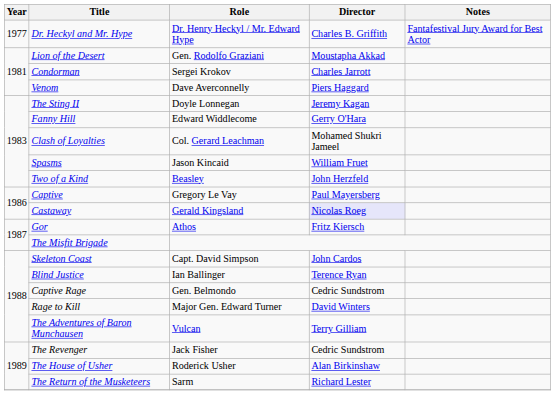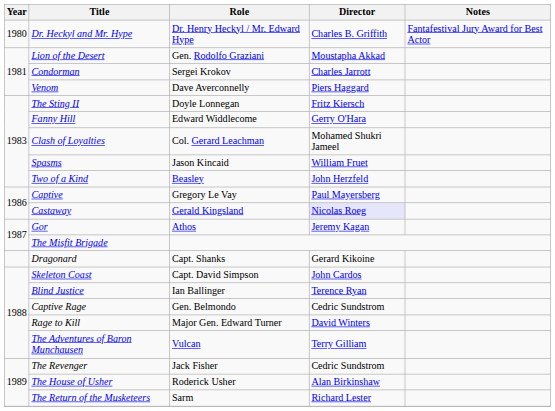 <table class="wikitable sortable">
 <tr>
 <th>Year</th>
 <th>Title</th>
 <th>Role</th>
 <th>Director</th>
 <th class="unsortable">Notes</th>
 </tr>
 <tr>
-<td>1977</td>
+<td>1980</td>
 <td><em><a href='#'>Dr. Heckyl and Mr. Hype</a></em></td>
 <td><a href='#'>Dr. Henry Heckyl / Mr. Edward Hype</a></td>
 <td><a href='#'>Charles B. Griffith</a></td>
 <td><a href='#'>Fantafestival Jury Award for Best Actor</a></td>
 </tr>
 <tr>
 <td rowspan="3">1981</td>
 <td><em><a href='#'>Lion of the Desert</a></em></td>
 <td>Gen. <a href='#'>Rodolfo Graziani</a></td>
 <td><a href='#'>Moustapha Akkad</a></td>
 <td></td>
 </tr>
 <tr>
 <td><em><a href='#'>Condorman</a></em></td>
 <td>Sergei Krokov</td>
 <td><a href='#'>Charles Jarrott</a></td>
 <td></td>
 </tr>
 <tr>
 <td><em><a href='#'>Venom</a></em></td>
 <td>Dave Averconnelly</td>
 <td><a href='#'>Piers Haggard</a></td>
 <td></td>
 </tr>
 <tr>
 <td rowspan="5">1983</td>
 <td><em><a href='#'>The Sting II</a></em></td>
 <td>Doyle Lonnegan</td>
-<td><a href='#'>Jeremy Kagan</a></td>
+<td><a href='#'>Fritz Kiersch</a></td>
 <td></td>
 </tr>
 <tr>
 <td><em><a href='#'>Fanny Hill</a></em></td>
 <td>Edward Widdlecome</td>
 <td><a href='#'>Gerry O'Hara</a></td>
 <td></td>
 </tr>
 <tr>
 <td><em><a href='#'>Clash of Loyalties</a></em></td>
 <td>Col. <a href='#'>Gerard Leachman</a></td>
 <td>Mohamed Shukri Jameel</td>
 <td></td>
 </tr>
 <tr>
 <td><em><a href='#'>Spasms</a></em></td>
 <td>Jason Kincaid</td>
 <td><a href='#'>William Fruet</a></td>
 <td></td>
 </tr>
 <tr>
 <td><em><a href='#'>Two of a Kind</a></em></td>
 <td><a href='#'>Beasley</a></td>
 <td><a href='#'>John Herzfeld</a></td>
 <td></td>
 </tr>
 <tr>
 <td rowspan="2">1986</td>
 <td><em><a href='#'>Captive</a></em></td>
 <td>Gregory Le Vay</td>
 <td><a href='#'>Paul Mayersberg</a></td>
 <td></td>
 </tr>
 <tr>
 <td><em><a href='#'>Castaway</a></em></td>
 <td><a href='#'>Gerald Kingsland</a></td>
 <td style="background: lavender;"><a href='#'>Nicolas Roeg</a></td>
 <td></td>
 </tr>
 <tr>
 <td rowspan="2">1987</td>
 <td><em><a href='#'>Gor</a></em></td>
 <td><a href='#'>Athos</a></td>
-<td><a href='#'>Fritz Kiersch</a></td>
+<td><a href='#'>Jeremy Kagan</a></td>
 <td></td>
 </tr>
 <tr>
 <td><em><a href='#'>The Misfit Brigade</a></em></td>
+</tr>
+<tr>
+<td></td>
+<td><em>Dragonard</em></td>
+<td>Capt. Shanks</td>
+<td>Gerard Kikoine</td>
+<td></td>
 </tr>
 <tr>
 <td rowspan="5">1988</td>
 <td><em><a href='#'>Skeleton Coast</a></em></td>
 <td>Capt. David Simpson</td>
 <td><a href='#'>John Cardos</a></td>
 <td></td>
 </tr>
 <tr>
 <td><em><a href='#'>Blind Justice</a></em></td>
 <td>Ian Ballinger</td>
 <td><a href='#'>Terence Ryan</a></td>
 <td></td>
 </tr>
 <tr>
 <td><em>Captive Rage</em></td>
 <td>Gen. Belmondo</td>
 <td>Cedric Sundstrom</td>
 <td></td>
 </tr>
 <tr>
 <td><em>Rage to Kill</em></td>
 <td>Major Gen. Edward Turner</td>
 <td><a href='#'>David Winters</a></td>
 <td></td>
 </tr>
 <tr>
 <td><em><a href='#'>The Adventures of Baron Munchausen</a></em></td>
 <td><a href='#'>Vulcan</a></td>
 <td><a href='#'>Terry Gilliam</a></td>
 <td></td>
 </tr>
 <tr>
 <td rowspan="3">1989</td>
 <td><em>The Revenger</em></td>
 <td>Jack Fisher</td>
 <td>Cedric Sundstrom</td>
 <td></td>
 </tr>
 <tr>
 <td><em><a href='#'>The House of Usher</a></em></td>
 <td>Roderick Usher</td>
 <td><a href='#'>Alan Birkinshaw</a></td>
 <td></td>
 </tr>
 <tr>
 <td><em><a href='#'>The Return of the Musketeers</a></em></td>
 <td>Sarm</td>
 <td><a href='#'>Richard Lester</a></td>
 <td></td>
 </tr>
 <tr>
 </tr>
 </table>
